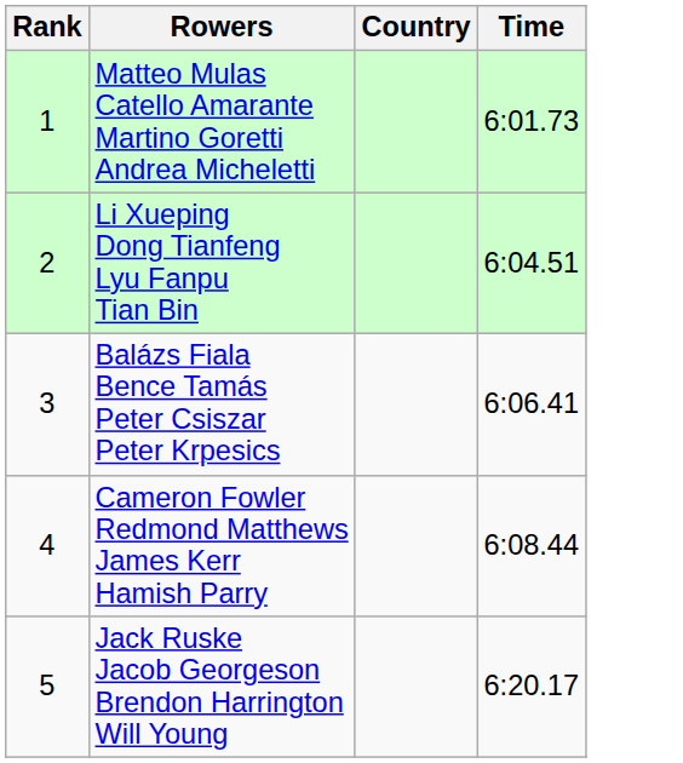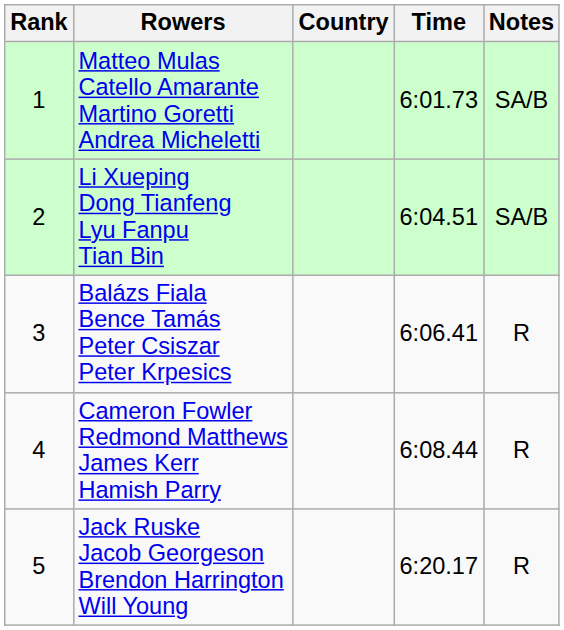 <table class="wikitable" style="text-align:center">
 <tr>
 <th>Rank</th>
 <th>Rowers</th>
 <th>Country</th>
 <th>Time</th>
+<th>Notes</th>
 </tr>
 <tr bgcolor=ccffcc>
 <td>1</td>
 <td align="left"><a href='#'>Matteo Mulas</a><br><a href='#'>Catello Amarante</a><br><a href='#'>Martino Goretti</a><br><a href='#'>Andrea Micheletti</a></td>
 <td align="left"></td>
 <td>6:01.73</td>
+<td>SA/B</td>
 </tr>
 <tr bgcolor=ccffcc>
 <td>2</td>
 <td align="left"><a href='#'>Li Xueping</a><br><a href='#'>Dong Tianfeng</a><br><a href='#'>Lyu Fanpu</a><br><a href='#'>Tian Bin</a></td>
 <td align="left"></td>
 <td>6:04.51</td>
+<td>SA/B</td>
 </tr>
 <tr>
 <td>3</td>
 <td align="left"><a href='#'>Balázs Fiala</a><br><a href='#'>Bence Tamás</a><br><a href='#'>Peter Csiszar</a><br><a href='#'>Peter Krpesics</a></td>
 <td align="left"></td>
 <td>6:06.41</td>
+<td>R</td>
 </tr>
 <tr>
 <td>4</td>
 <td align="left"><a href='#'>Cameron Fowler</a><br><a href='#'>Redmond Matthews</a><br><a href='#'>James Kerr</a><br><a href='#'>Hamish Parry</a></td>
 <td align="left"></td>
 <td>6:08.44</td>
+<td>R</td>
 </tr>
 <tr>
 <td>5</td>
 <td align="left"><a href='#'>Jack Ruske</a><br><a href='#'>Jacob Georgeson</a><br><a href='#'>Brendon Harrington</a><br><a href='#'>Will Young</a></td>
 <td align="left"></td>
 <td>6:20.17</td>
+<td>R</td>
 </tr>
 </table>
